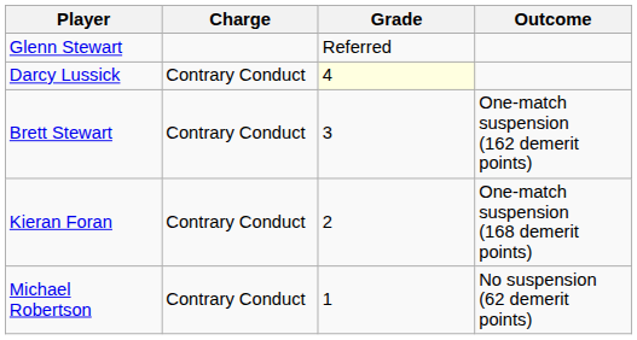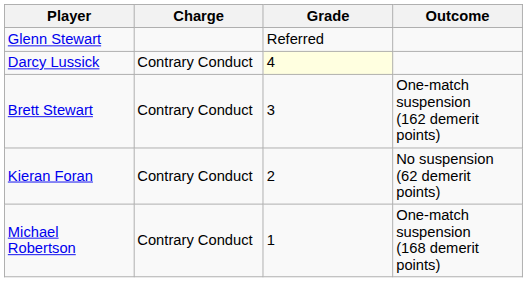 <table class="wikitable">
 <tr style="background:#efefef;">
 <th style="width:100pt;">Player</th>
 <th style="width:100pt;">Charge</th>
 <th style="width:100pt;">Grade</th>
 <th style="width:100pt;">Outcome</th>
 </tr>
 <tr>
 <td><a href='#'>Glenn Stewart</a></td>
 <td></td>
 <td>Referred</td>
 <td></td>
 </tr>
 <tr>
 <td><a href='#'>Darcy Lussick</a></td>
 <td>Contrary Conduct</td>
 <td style="background: lightyellow;">4</td>
 <td></td>
 </tr>
 <tr>
 <td><a href='#'>Brett Stewart</a></td>
 <td>Contrary Conduct</td>
 <td>3</td>
 <td>One-match suspension<br>(162 demerit points)</td>
 </tr>
 <tr>
 <td><a href='#'>Kieran Foran</a></td>
 <td>Contrary Conduct</td>
 <td>2</td>
-<td>One-match suspension<br>(168 demerit points)</td>
+<td>No suspension<br>(62 demerit points)</td>
 </tr>
 <tr>
 <td><a href='#'>Michael Robertson</a></td>
 <td>Contrary Conduct</td>
 <td>1</td>
-<td>No suspension<br>(62 demerit points)</td>
+<td>One-match suspension<br>(168 demerit points)</td>
 </tr>
 </table>
